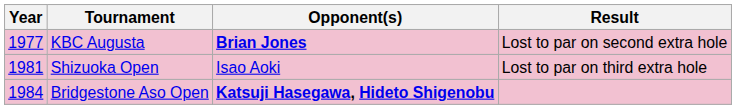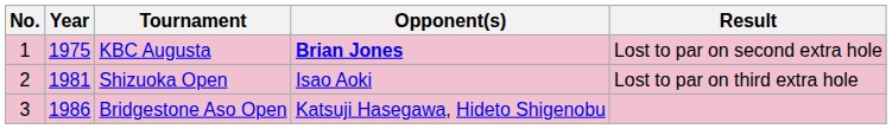 <table class="wikitable" style="font-size:95%;">
 <tr>
+<th>No.</th>
 <th>Year</th>
 <th>Tournament</th>
 <th>Opponent(s)</th>
 <th>Result</th>
 </tr>
 <tr style="background:#F2C1D1;">
-<td><a href='#'>1977</a></td>
+<td align=center>1</td>
+<td><a href='#'>1975</a></td>
 <td><a href='#'>KBC Augusta</a></td>
 <td><strong> <a href='#'>Brian Jones</a></strong></td>
 <td>Lost to par on second extra hole</td>
 </tr>
 <tr style="background:#F2C1D1;">
+<td align=center>2</td>
 <td><a href='#'>1981</a></td>
 <td><a href='#'>Shizuoka Open</a></td>
 <td> <a href='#'>Isao Aoki</a></td>
 <td>Lost to par on third extra hole</td>
 </tr>
 <tr style="background:#F2C1D1;">
-<td><a href='#'>1984</a></td>
+<td align=center>3</td>
+<td><a href='#'>1986</a></td>
 <td><a href='#'>Bridgestone Aso Open</a></td>
-<td><strong> <a href='#'>Katsuji Hasegawa</a>,  <a href='#'>Hideto Shigenobu</a></strong></td>
+<td> <a href='#'>Katsuji Hasegawa</a>,  <a href='#'>Hideto Shigenobu</a></td>
 <td></td>
 </tr>
 </table>
